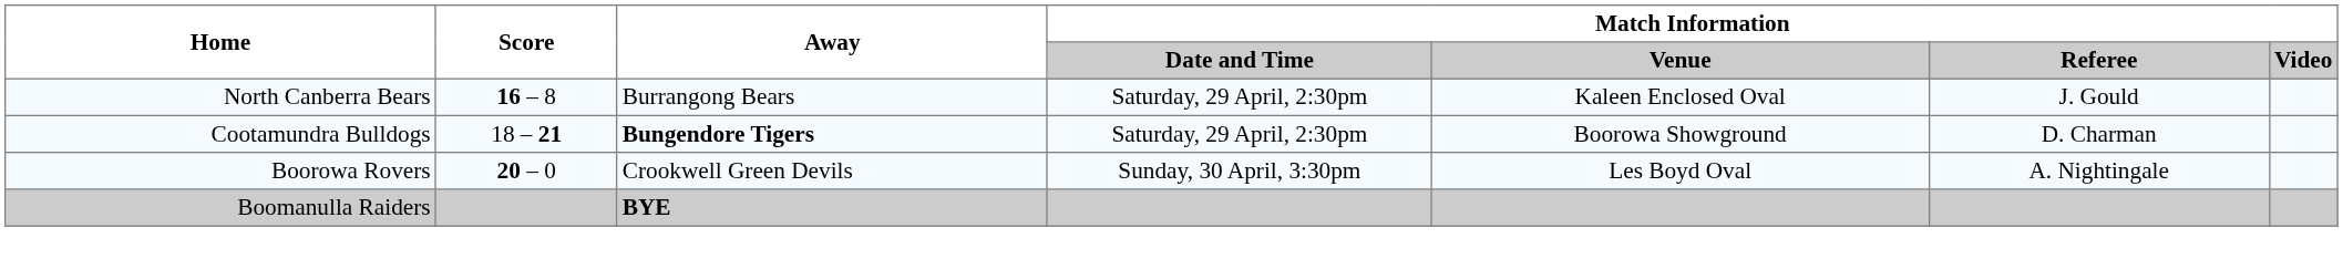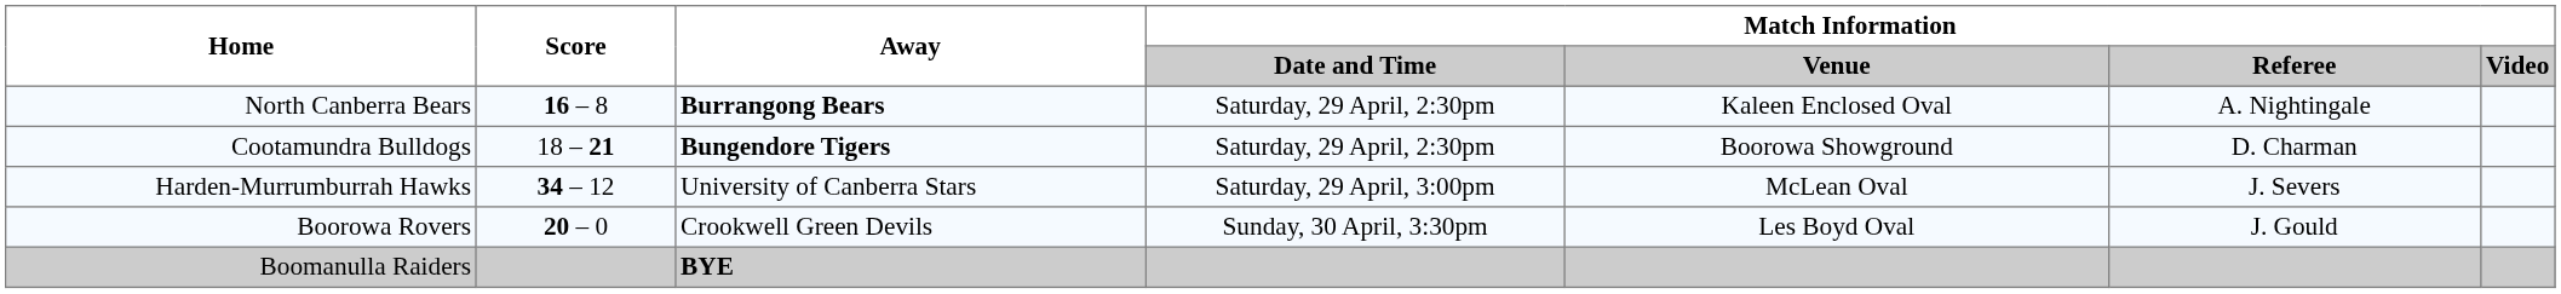 <table border="1" cellpadding="3" cellspacing="0" width="100%" style="border-collapse:collapse;  text-align:center;">
 <tr>
 <th rowspan="2" width="19%">Home</th>
 <th rowspan="2" width="8%">Score</th>
 <th rowspan="2" width="19%">Away</th>
 <th colspan="4">Match Information</th>
 </tr>
 <tr style="background:#CCCCCC">
 <th width="17%">Date and Time</th>
 <th width="22%">Venue</th>
 <th width="50%">Referee</th>
 <th>Video</th>
 </tr>
 <tr style="text-align:center; background:#f5faff;">
 <td align="right">North Canberra Bears </td>
 <td><strong>16</strong> – 8</td>
-<td align="left"> Burrangong Bears</td>
+<td align="left"><strong> Burrangong Bears</strong></td>
 <td>Saturday, 29 April, 2:30pm</td>
 <td>Kaleen Enclosed Oval</td>
-<td>J. Gould</td>
+<td>A. Nightingale</td>
 <td></td>
 </tr>
 <tr style="text-align:center; background:#f5faff;">
 <td align="right">Cootamundra Bulldogs </td>
 <td>18 – <strong>21</strong></td>
 <td align="left"><strong> Bungendore Tigers</strong></td>
 <td>Saturday, 29 April, 2:30pm</td>
 <td>Boorowa Showground</td>
 <td>D. Charman</td>
 <td></td>
 </tr>
 <tr style="text-align:center; background:#f5faff;">
+<td align="right">Harden-Murrumburrah Hawks </td>
+<td><strong>34</strong> – 12</td>
+<td align="left"> University of Canberra Stars</td>
+<td>Saturday, 29 April, 3:00pm</td>
+<td>McLean Oval</td>
+<td>J. Severs</td>
+<td></td>
+</tr>
+<tr style="text-align:center; background:#f5faff;">
 <td align="right">Boorowa Rovers </td>
 <td><strong>20</strong> – 0</td>
 <td align="left"> Crookwell Green Devils</td>
 <td>Sunday, 30 April, 3:30pm</td>
 <td>Les Boyd Oval</td>
-<td>A. Nightingale</td>
+<td>J. Gould</td>
 <td></td>
 </tr>
 <tr style="text-align:center; background:#CCCCCC;">
 <td align="right">Boomanulla Raiders </td>
 <td></td>
 <td align="left"><strong>BYE</strong></td>
 <td></td>
 <td></td>
 <td></td>
 <td></td>
 </tr>
 </table>
